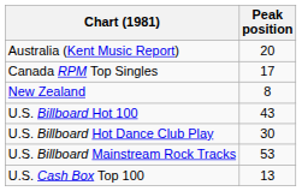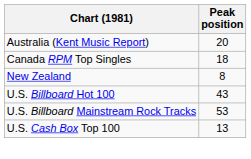 <table class="wikitable sortable">
 <tr>
 <th>Chart (1981)</th>
 <th>Peak<br>position</th>
 </tr>
 <tr>
 <td>Australia (<a href='#'>Kent Music Report</a>)</td>
 <td align="center">20</td>
 </tr>
 <tr>
 <td>Canada <em><a href='#'>RPM</a></em> Top Singles</td>
-<td style="text-align:center;">17</td>
+<td style="text-align:center;">18</td>
 </tr>
 <tr>
 <td><a href='#'>New Zealand</a></td>
 <td style="text-align:center;">8</td>
 </tr>
 <tr>
 <td>U.S. <a href='#'><em>Billboard</em> Hot 100</a></td>
 <td style="text-align:center;">43</td>
 </tr>
 <tr>
-<td>U.S. <em>Billboard</em> <a href='#'>Hot Dance Club Play</a></td>
-<td style="text-align:center;">30</td>
-</tr>
-<tr>
 <td>U.S. <em>Billboard</em> <a href='#'>Mainstream Rock Tracks</a></td>
 <td style="text-align:center;">53</td>
 </tr>
 <tr>
 <td>U.S. <a href='#'><em>Cash Box</em></a> Top 100</td>
 <td style="text-align:center;">13</td>
 </tr>
 </table>
